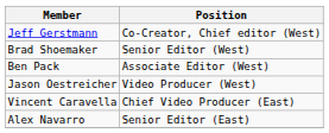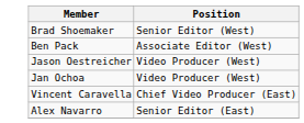 <table class=wikitable align="right">
 <tr>
 <th>Member</th>
 <th>Position</th>
-</tr>
-<tr>
-<td><a href='#'>Jeff Gerstmann</a></td>
-<td>Co-Creator, Chief editor (West)</td>
 </tr>
 <tr>
 <td>Brad Shoemaker</td>
 <td>Senior Editor (West)</td>
 </tr>
 <tr>
 <td>Ben Pack</td>
 <td>Associate Editor (West)</td>
 </tr>
 <tr>
 <td>Jason Oestreicher</td>
 <td>Video Producer (West)</td>
 </tr>
 <tr>
+<td>Jan Ochoa</td>
+<td>Video Producer (West)</td>
+</tr>
+<tr>
 <td>Vincent Caravella</td>
 <td>Chief Video Producer (East)</td>
 </tr>
 <tr>
 <td>Alex Navarro</td>
 <td>Senior Editor (East)</td>
 </tr>
 <tr>
 </tr>
 </table>
